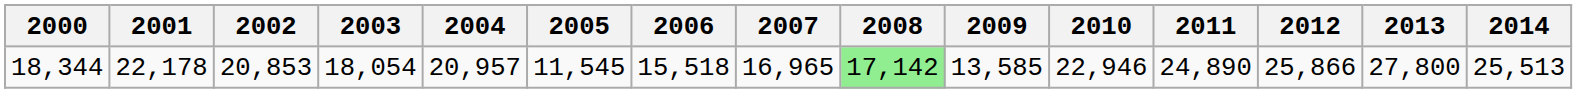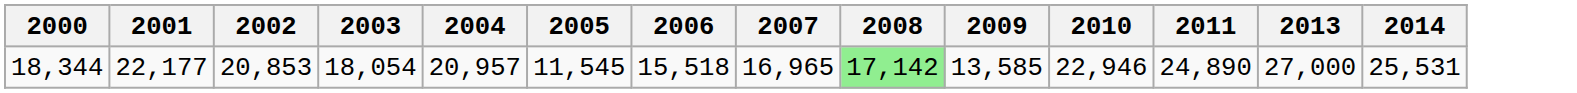 <table class="wikitable">
 <tr>
 <th>2000</th>
 <th>2001</th>
 <th>2002</th>
 <th>2003</th>
 <th>2004</th>
 <th>2005</th>
 <th>2006</th>
 <th>2007</th>
 <th>2008</th>
 <th>2009</th>
 <th>2010</th>
 <th>2011</th>
-<th>2012</th>
 <th>2013</th>
 <th>2014</th>
 </tr>
 <tr>
 <td> 18,344</td>
-<td> 22,178</td>
+<td> 22,177</td>
 <td> 20,853</td>
 <td> 18,054</td>
 <td> 20,957</td>
 <td> 11,545</td>
 <td> 15,518</td>
 <td> 16,965</td>
 <td style="background: lightgreen;"> 17,142</td>
 <td> 13,585</td>
 <td> 22,946</td>
 <td> 24,890</td>
-<td> 25,866</td>
-<td> 27,800</td>
-<td> 25,513</td>
+<td> 27,000</td>
+<td> 25,531</td>
 </tr>
 </table>
